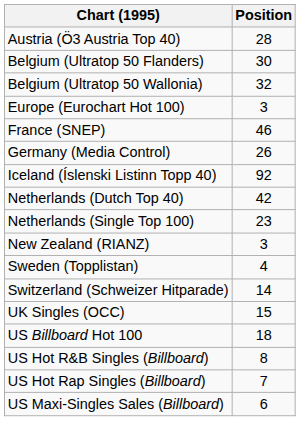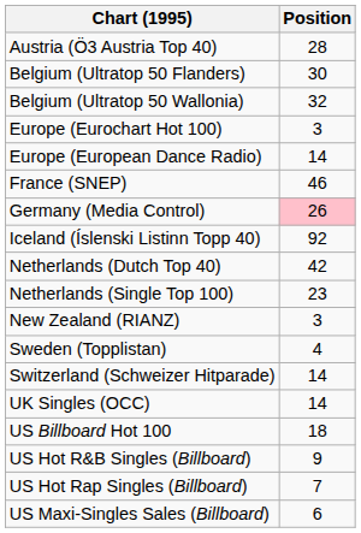 <table class="wikitable sortable">
 <tr>
 <th>Chart (1995)</th>
 <th>Position</th>
 </tr>
 <tr>
 <td>Austria (Ö3 Austria Top 40)</td>
 <td style="text-align:center;">28</td>
 </tr>
 <tr>
 <td>Belgium (Ultratop 50 Flanders)</td>
 <td style="text-align:center;">30</td>
 </tr>
 <tr>
 <td>Belgium (Ultratop 50 Wallonia)</td>
 <td style="text-align:center;">32</td>
 </tr>
 <tr>
 <td>Europe (Eurochart Hot 100)</td>
 <td style="text-align:center;">3</td>
 </tr>
 <tr>
+<td>Europe (European Dance Radio)</td>
+<td style="text-align:center;">14</td>
+</tr>
+<tr>
 <td>France (SNEP)</td>
 <td style="text-align:center;">46</td>
 </tr>
 <tr>
 <td>Germany (Media Control)</td>
-<td style="text-align:center;">26</td>
+<td style="background: pink; text-align:center;">26</td>
 </tr>
 <tr>
 <td>Iceland (Íslenski Listinn Topp 40)</td>
 <td style="text-align:center;">92</td>
 </tr>
 <tr>
 <td>Netherlands (Dutch Top 40)</td>
 <td style="text-align:center;">42</td>
 </tr>
 <tr>
 <td>Netherlands (Single Top 100)</td>
 <td style="text-align:center;">23</td>
 </tr>
 <tr>
 <td>New Zealand (RIANZ)</td>
 <td style="text-align:center;">3</td>
 </tr>
 <tr>
 <td>Sweden (Topplistan)</td>
 <td style="text-align:center;">4</td>
 </tr>
 <tr>
 <td>Switzerland (Schweizer Hitparade)</td>
 <td style="text-align:center;">14</td>
 </tr>
 <tr>
 <td>UK Singles (OCC)</td>
-<td style="text-align:center;">15</td>
+<td style="text-align:center;">14</td>
 </tr>
 <tr>
 <td>US <em>Billboard</em> Hot 100</td>
 <td style="text-align:center;">18</td>
 </tr>
 <tr>
 <td>US Hot R&B Singles (<em>Billboard</em>)</td>
-<td style="text-align:center;">8</td>
+<td style="text-align:center;">9</td>
 </tr>
 <tr>
 <td>US Hot Rap Singles (<em>Billboard</em>)</td>
 <td style="text-align:center;">7</td>
 </tr>
 <tr>
 <td>US Maxi-Singles Sales (<em>Billboard</em>)</td>
 <td style="text-align:center;">6</td>
 </tr>
 </table>
